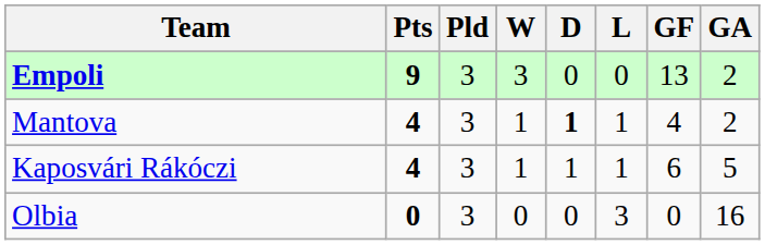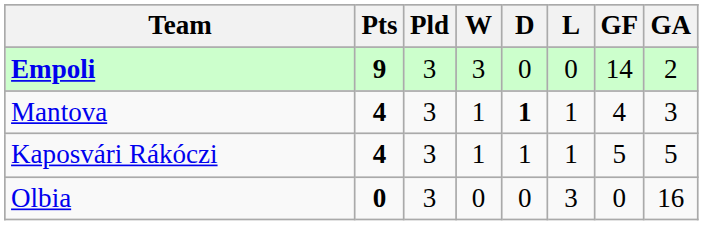 <table class="wikitable" style="text-align:center;">
 <tr>
 <th width=200>Team</th>
 <th width=20>Pts</th>
 <th width=20>Pld</th>
 <th width=20>W</th>
 <th width=20>D</th>
 <th width=20>L</th>
 <th width=20>GF</th>
 <th width=20>GA</th>
 </tr>
 <tr style="background:#ccffcc">
 <td style="text-align:left">  <strong><a href='#'>Empoli</a></strong></td>
 <td><strong>9</strong></td>
 <td>3</td>
 <td>3</td>
 <td>0</td>
 <td>0</td>
-<td>13</td>
+<td>14</td>
 <td>2</td>
 </tr>
 <tr>
 <td style="text-align:left"> <a href='#'>Mantova</a></td>
 <td><strong>4</strong></td>
 <td>3</td>
 <td>1</td>
 <td><strong>1</strong></td>
 <td>1</td>
 <td>4</td>
-<td>2</td>
+<td>3</td>
 </tr>
 <tr>
 <td style="text-align:left"> <a href='#'>Kaposvári Rákóczi</a></td>
 <td><strong>4</strong></td>
 <td>3</td>
 <td>1</td>
 <td>1</td>
 <td>1</td>
-<td>6</td>
+<td>5</td>
 <td>5</td>
 </tr>
 <tr>
 <td style="text-align:left"> <a href='#'>Olbia</a></td>
 <td><strong>0</strong></td>
 <td>3</td>
 <td>0</td>
 <td>0</td>
 <td>3</td>
 <td>0</td>
 <td>16</td>
 </tr>
 </table>
